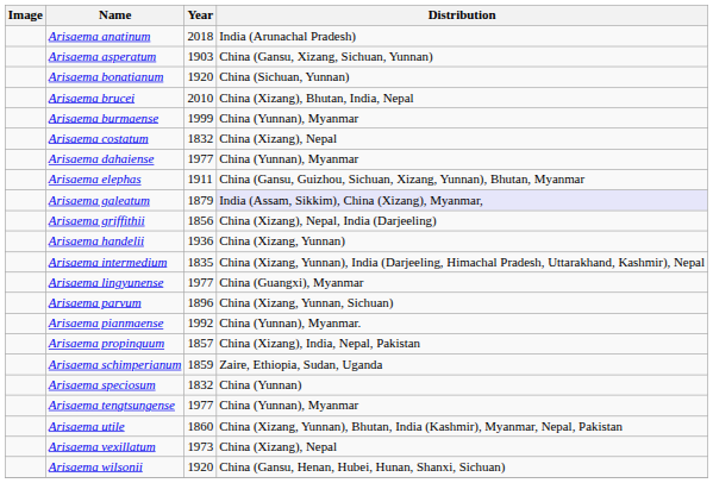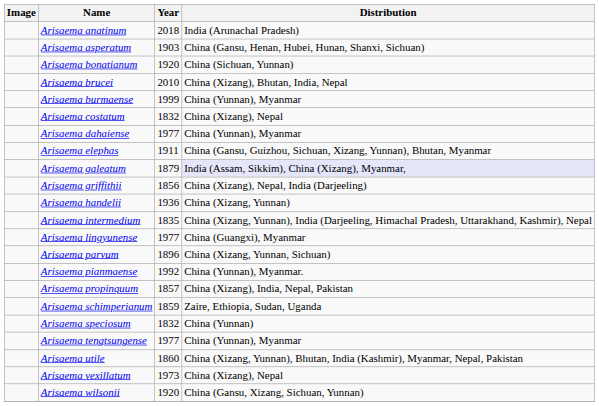 <table class="wikitable sortable">
 <tr>
 <th>Image</th>
 <th>Name</th>
 <th>Year</th>
 <th>Distribution</th>
 </tr>
 <tr>
 <td></td>
 <td><em><a href='#'>Arisaema anatinum</a></em> </td>
 <td>2018</td>
 <td>India (Arunachal Pradesh)</td>
 </tr>
 <tr>
 <td></td>
 <td><em><a href='#'>Arisaema asperatum</a></em> </td>
 <td>1903</td>
-<td>China (Gansu, Xizang, Sichuan, Yunnan)</td>
+<td>China (Gansu, Henan, Hubei, Hunan, Shanxi, Sichuan)</td>
 </tr>
 <tr>
 <td></td>
 <td><em><a href='#'>Arisaema bonatianum</a></em> </td>
 <td>1920</td>
 <td>China (Sichuan, Yunnan)</td>
 </tr>
 <tr>
 <td></td>
 <td><em><a href='#'>Arisaema brucei</a></em> </td>
 <td>2010</td>
 <td>China (Xizang), Bhutan, India, Nepal</td>
 </tr>
 <tr>
 <td></td>
 <td><em><a href='#'>Arisaema burmaense</a></em> </td>
 <td>1999</td>
 <td>China (Yunnan), Myanmar</td>
 </tr>
 <tr>
 <td></td>
 <td><em><a href='#'>Arisaema costatum</a></em> </td>
 <td>1832</td>
 <td>China (Xizang), Nepal</td>
 </tr>
 <tr>
 <td></td>
 <td><em><a href='#'>Arisaema dahaiense</a></em> </td>
 <td>1977</td>
 <td>China (Yunnan), Myanmar</td>
 </tr>
 <tr>
 <td></td>
 <td><em><a href='#'>Arisaema elephas</a></em> </td>
 <td>1911</td>
 <td>China (Gansu, Guizhou, Sichuan, Xizang, Yunnan), Bhutan, Myanmar</td>
 </tr>
 <tr>
 <td></td>
 <td><em><a href='#'>Arisaema galeatum</a></em> </td>
 <td>1879</td>
 <td style="background: lavender;">India (Assam, Sikkim), China (Xizang), Myanmar,</td>
 </tr>
 <tr>
 <td></td>
 <td><em><a href='#'>Arisaema griffithii</a></em> </td>
 <td>1856</td>
 <td>China (Xizang), Nepal, India (Darjeeling)</td>
 </tr>
 <tr>
 <td></td>
 <td><em><a href='#'>Arisaema handelii</a></em> </td>
 <td>1936</td>
 <td>China (Xizang, Yunnan)</td>
 </tr>
 <tr>
 <td></td>
 <td><em><a href='#'>Arisaema intermedium</a></em> </td>
 <td>1835</td>
 <td>China (Xizang, Yunnan), India (Darjeeling, Himachal Pradesh, Uttarakhand, Kashmir), Nepal</td>
 </tr>
 <tr>
 <td></td>
 <td><em><a href='#'>Arisaema lingyunense</a></em> </td>
 <td>1977</td>
 <td>China (Guangxi), Myanmar</td>
 </tr>
 <tr>
 <td></td>
 <td><em><a href='#'>Arisaema parvum</a></em> </td>
 <td>1896</td>
 <td>China (Xizang, Yunnan, Sichuan)</td>
 </tr>
 <tr>
 <td></td>
 <td><em><a href='#'>Arisaema pianmaense</a></em> </td>
 <td>1992</td>
 <td>China (Yunnan), Myanmar.</td>
 </tr>
 <tr>
 <td></td>
 <td><em><a href='#'>Arisaema propinquum</a></em> </td>
 <td>1857</td>
 <td>China (Xizang), India, Nepal, Pakistan</td>
 </tr>
 <tr>
 <td></td>
 <td><em><a href='#'>Arisaema schimperianum</a></em></td>
 <td>1859</td>
 <td>Zaire, Ethiopia, Sudan, Uganda</td>
 </tr>
 <tr>
 <td></td>
 <td><em><a href='#'>Arisaema speciosum</a></em> </td>
 <td>1832</td>
 <td>China (Yunnan)</td>
 </tr>
 <tr>
 <td></td>
 <td><em><a href='#'>Arisaema tengtsungense</a></em> </td>
 <td>1977</td>
 <td>China (Yunnan), Myanmar</td>
 </tr>
 <tr>
 <td></td>
 <td><em><a href='#'>Arisaema utile</a></em> </td>
 <td>1860</td>
 <td>China (Xizang, Yunnan), Bhutan, India (Kashmir), Myanmar, Nepal, Pakistan</td>
 </tr>
 <tr>
 <td></td>
 <td><em><a href='#'>Arisaema vexillatum</a></em> </td>
 <td>1973</td>
 <td>China (Xizang), Nepal</td>
 </tr>
 <tr>
 <td></td>
 <td><em><a href='#'>Arisaema wilsonii</a></em> </td>
 <td>1920</td>
-<td>China (Gansu, Henan, Hubei, Hunan, Shanxi, Sichuan)</td>
+<td>China (Gansu, Xizang, Sichuan, Yunnan)</td>
 </tr>
 <tr>
 </tr>
 </table>
